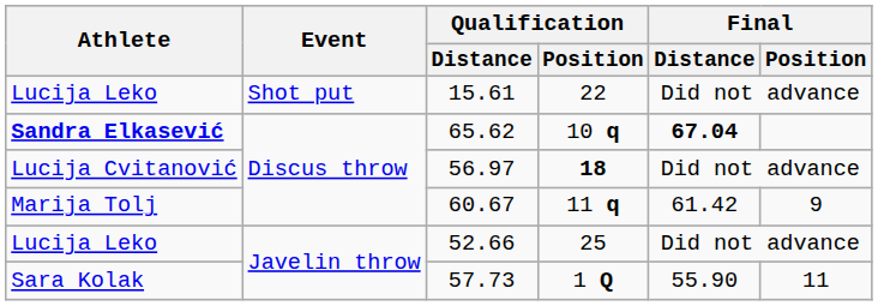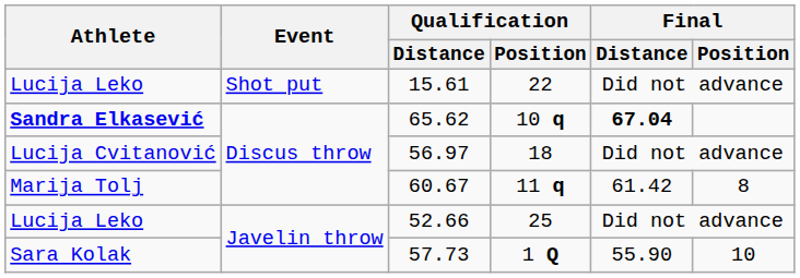 <table class=wikitable style=font-size:90%>
 <tr>
 <th rowspan=2>Athlete</th>
 <th rowspan=2>Event</th>
 <th colspan=2>Qualification</th>
 <th colspan=2>Final</th>
 </tr>
 <tr style=font-size:95%>
 <th>Distance</th>
 <th>Position</th>
 <th>Distance</th>
 <th>Position</th>
 </tr>
 <tr align=center>
 <td align=left><a href='#'>Lucija Leko</a></td>
 <td align=left><a href='#'>Shot put</a></td>
 <td>15.61</td>
 <td>22</td>
 <td colspan=2>Did not advance</td>
 </tr>
 <tr align=center>
 <td align=left><strong><a href='#'>Sandra Elkasević</a></strong></td>
 <td align=left rowspan=3><a href='#'>Discus throw</a></td>
 <td>65.62</td>
 <td>10 <strong>q</strong></td>
 <td><strong>67.04 </strong></td>
 <td></td>
 </tr>
 <tr align=center>
 <td align=left><a href='#'>Lucija Cvitanović</a></td>
 <td>56.97 </td>
-<td><strong>18</strong></td>
+<td>18</td>
 <td colspan=2>Did not advance</td>
 </tr>
 <tr align=center>
 <td align=left><a href='#'>Marija Tolj</a></td>
 <td>60.67</td>
 <td>11 <strong>q</strong></td>
 <td>61.42</td>
-<td>9</td>
+<td>8</td>
 </tr>
 <tr align=center>
 <td align=left><a href='#'>Lucija Leko</a></td>
 <td align=left rowspan=2><a href='#'>Javelin throw</a></td>
 <td>52.66</td>
 <td>25</td>
 <td colspan=2>Did not advance</td>
 </tr>
 <tr align=center>
 <td align=left><a href='#'>Sara Kolak</a></td>
 <td>57.73</td>
 <td>1 <strong>Q</strong></td>
 <td>55.90</td>
-<td>11</td>
+<td>10</td>
 </tr>
 </table>
